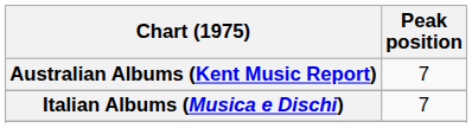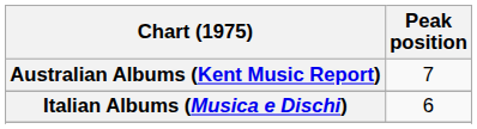 <table class="wikitable sortable plainrowheaders">
 <tr>
 <th scope="col">Chart (1975)</th>
 <th scope="col">Peak<br>position</th>
 </tr>
 <tr>
 <th scope="row">Australian Albums (<a href='#'>Kent Music Report</a>)</th>
 <td align="center">7</td>
 </tr>
 <tr>
 </tr>
 <tr>
 </tr>
 <tr>
 <th scope="row">Italian Albums (<em><a href='#'>Musica e Dischi</a></em>)</th>
-<td align="center">7</td>
+<td align="center">6</td>
 </tr>
 <tr>
 </tr>
 <tr>
 </tr>
 <tr>
 </tr>
 <tr>
 </tr>
 </table>
